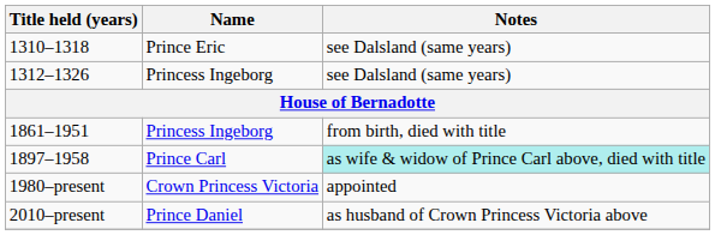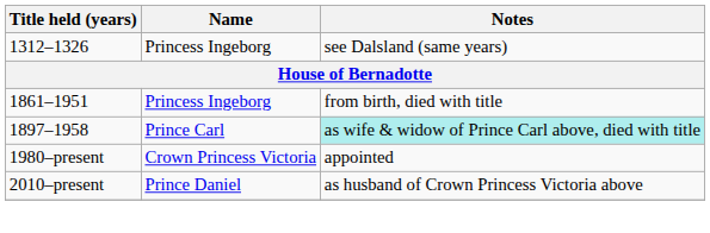 <table class="wikitable">
 <tr>
 <th><strong>Title held (years)</strong></th>
 <th><strong>Name</strong></th>
 <th><strong>Notes</strong></th>
-</tr>
-<tr>
-<td>1310–1318</td>
-<td>Prince Eric</td>
-<td>see Dalsland (same years)</td>
 </tr>
 <tr>
 <td>1312–1326</td>
 <td>Princess Ingeborg</td>
 <td>see Dalsland (same years)</td>
 </tr>
 <tr>
 <th colspan=3><a href='#'>House of Bernadotte</a></th>
 </tr>
 <tr>
 <td>1861–1951</td>
 <td><a href='#'>Princess Ingeborg</a></td>
 <td>from birth, died with title</td>
 </tr>
 <tr>
 <td>1897–1958</td>
 <td><a href='#'>Prince Carl</a></td>
 <td style="background: paleturquoise;">as wife & widow of Prince Carl above, died with title</td>
 </tr>
 <tr>
 <td>1980–present</td>
 <td><a href='#'>Crown Princess Victoria</a></td>
 <td>appointed</td>
 </tr>
 <tr>
 <td>2010–present</td>
 <td><a href='#'>Prince Daniel</a></td>
 <td>as husband of Crown Princess Victoria above</td>
 </tr>
 <tr>
 </tr>
 </table>
